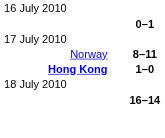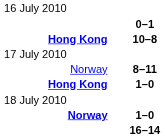 <table>
 <tr>
 <th width=150></th>
 <th width=100></th>
 <th width=150></th>
 </tr>
 <tr>
 <td>16 July 2010</td>
 </tr>
 <tr>
 <td align=right></td>
 <td align=center><strong>0–1</strong></td>
 <td><strong></strong></td>
+</tr>
+<tr>
+<td align=right><strong><a href='#'>Hong Kong</a> </strong></td>
+<td align=center><strong>10–8</strong></td>
+<td></td>
 </tr>
 <tr>
 <td>17 July 2010</td>
 </tr>
 <tr>
 <td align=right><a href='#'>Norway</a> </td>
 <td align=center><strong>8–11</strong></td>
 <td><strong></strong></td>
 </tr>
 <tr>
 <td align=right><strong><a href='#'>Hong Kong</a> </strong></td>
 <td align=center><strong>1–0</strong></td>
 <td></td>
 </tr>
 <tr>
 <td>18 July 2010</td>
 </tr>
 <tr>
+<td align=right><strong><a href='#'>Norway</a> </strong></td>
+<td align=center><strong>1–0</strong></td>
+<td></td>
+</tr>
+<tr>
 <td align=right><strong></strong></td>
 <td align=center><strong>16–14</strong></td>
 <td></td>
 </tr>
 </table>
